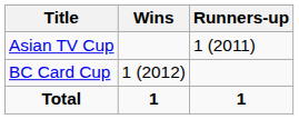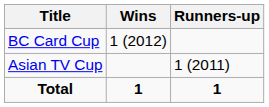 <table class="wikitable">
 <tr>
 <th>Title</th>
 <th>Wins</th>
 <th>Runners-up</th>
 </tr>
 <tr>
+<td><a href='#'>BC Card Cup</a></td>
+<td>1 (2012)</td>
+<td></td>
+</tr>
+<tr>
 <td><a href='#'>Asian TV Cup</a></td>
 <td></td>
 <td>1 (2011)</td>
-</tr>
-<tr>
-<td><a href='#'>BC Card Cup</a></td>
-<td>1 (2012)</td>
-<td></td>
 </tr>
 <tr align="center">
 <td><strong>Total</strong></td>
 <td><strong>1</strong></td>
 <td><strong>1</strong></td>
 </tr>
 </table>
